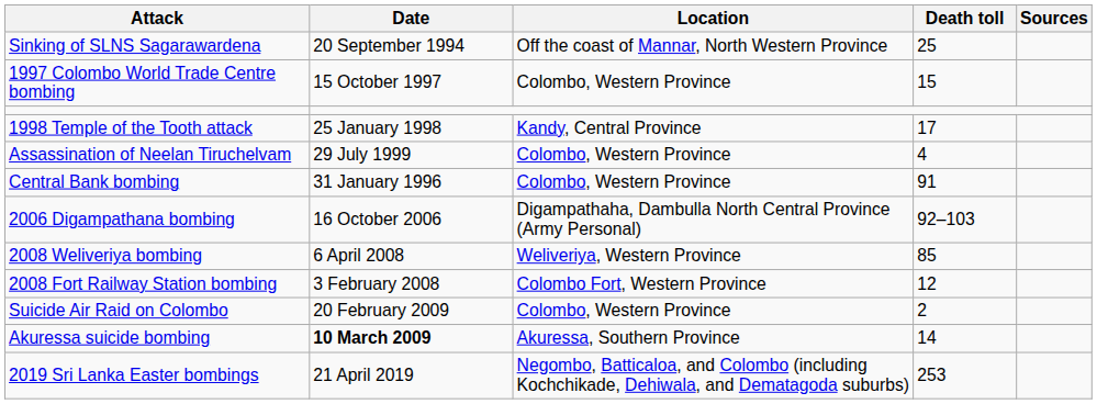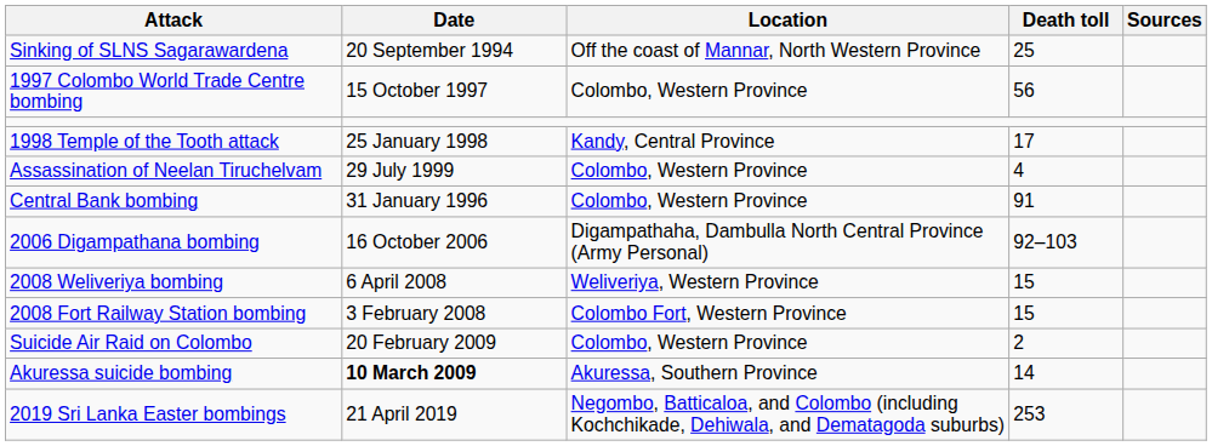 <table class="wikitable" style="width:80%;">
 <tr>
 <th width="30%">Attack</th>
 <th width="20%">Date</th>
 <th width="40%">Location</th>
 <th width="10%">Death toll</th>
 <th width="5%">Sources</th>
 </tr>
 <tr>
 <td><a href='#'>Sinking of SLNS Sagarawardena</a></td>
 <td>20 September 1994</td>
 <td>Off the coast of <a href='#'>Mannar</a>, North Western Province</td>
 <td>25</td>
 <td></td>
 </tr>
 <tr>
 <td><a href='#'>1997 Colombo World Trade Centre bombing</a></td>
 <td>15 October 1997</td>
 <td>Colombo, Western Province</td>
-<td>15</td>
+<td>56</td>
 <td></td>
 </tr>
 <tr>
 <td></td>
 </tr>
 <tr>
 <td><a href='#'>1998 Temple of the Tooth attack</a></td>
 <td>25 January 1998</td>
 <td><a href='#'>Kandy</a>, Central Province</td>
 <td>17</td>
 <td></td>
 </tr>
 <tr>
 <td><a href='#'>Assassination of Neelan Tiruchelvam</a></td>
 <td>29 July 1999</td>
 <td><a href='#'>Colombo</a>, Western Province</td>
 <td>4</td>
 <td></td>
 </tr>
 <tr>
 <td><a href='#'>Central Bank bombing</a></td>
 <td>31 January 1996</td>
 <td><a href='#'>Colombo</a>, Western Province</td>
 <td>91</td>
 <td></td>
 </tr>
 <tr>
 <td><a href='#'>2006 Digampathana bombing</a></td>
 <td>16 October 2006</td>
 <td>Digampathaha, Dambulla North Central Province (Army Personal)</td>
 <td>92–103</td>
 <td></td>
 </tr>
 <tr>
 <td><a href='#'>2008 Weliveriya bombing</a></td>
 <td>6 April 2008</td>
 <td><a href='#'>Weliveriya</a>, Western Province</td>
-<td>85</td>
+<td>15</td>
 <td></td>
 </tr>
 <tr>
 <td><a href='#'>2008 Fort Railway Station bombing</a></td>
 <td>3 February 2008</td>
 <td><a href='#'>Colombo Fort</a>, Western Province</td>
-<td>12</td>
+<td>15</td>
 <td></td>
 </tr>
 <tr>
 <td><a href='#'>Suicide Air Raid on Colombo</a></td>
 <td>20 February 2009</td>
 <td><a href='#'>Colombo</a>, Western Province</td>
 <td>2</td>
 <td></td>
 </tr>
 <tr>
 <td><a href='#'>Akuressa suicide bombing</a></td>
 <td><strong>10 March 2009</strong></td>
 <td><a href='#'>Akuressa</a>, Southern Province</td>
 <td>14</td>
 <td></td>
 </tr>
 <tr>
 <td><a href='#'>2019 Sri Lanka Easter bombings</a></td>
 <td>21 April 2019</td>
 <td><a href='#'>Negombo</a>, <a href='#'>Batticaloa</a>, and <a href='#'>Colombo</a> (including Kochchikade, <a href='#'>Dehiwala</a>, and <a href='#'>Dematagoda</a> suburbs)</td>
 <td>253</td>
 <td></td>
 </tr>
 </table>
